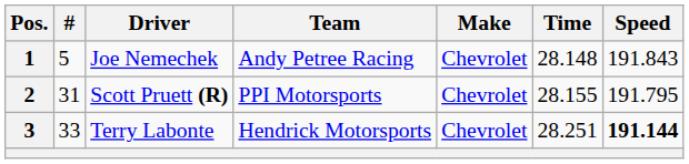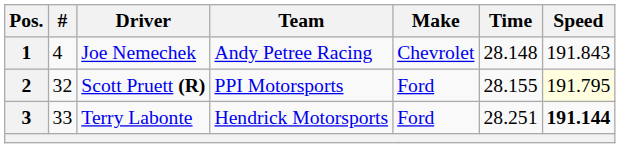 <table class="wikitable" style="font-size:95%">
 <tr>
 <th>Pos.</th>
 <th>#</th>
 <th>Driver</th>
 <th>Team</th>
 <th>Make</th>
 <th>Time</th>
 <th>Speed</th>
 </tr>
 <tr>
 <th>1</th>
-<td>5</td>
+<td>4</td>
 <td><a href='#'>Joe Nemechek</a></td>
 <td><a href='#'>Andy Petree Racing</a></td>
 <td><a href='#'>Chevrolet</a></td>
 <td>28.148</td>
 <td>191.843</td>
 </tr>
 <tr>
 <th>2</th>
-<td>31</td>
+<td>32</td>
 <td><a href='#'>Scott Pruett</a> <strong>(R)</strong></td>
 <td><a href='#'>PPI Motorsports</a></td>
-<td><a href='#'>Chevrolet</a></td>
+<td><a href='#'>Ford</a></td>
 <td>28.155</td>
-<td>191.795</td>
+<td style="background: lightyellow;">191.795</td>
 </tr>
 <tr>
 <th>3</th>
 <td>33</td>
 <td><a href='#'>Terry Labonte</a></td>
 <td><a href='#'>Hendrick Motorsports</a></td>
-<td><a href='#'>Chevrolet</a></td>
+<td><a href='#'>Ford</a></td>
 <td>28.251</td>
 <td><strong>191.144</strong></td>
 </tr>
 <tr>
 <th colspan="7"></th>
 </tr>
 </table>
